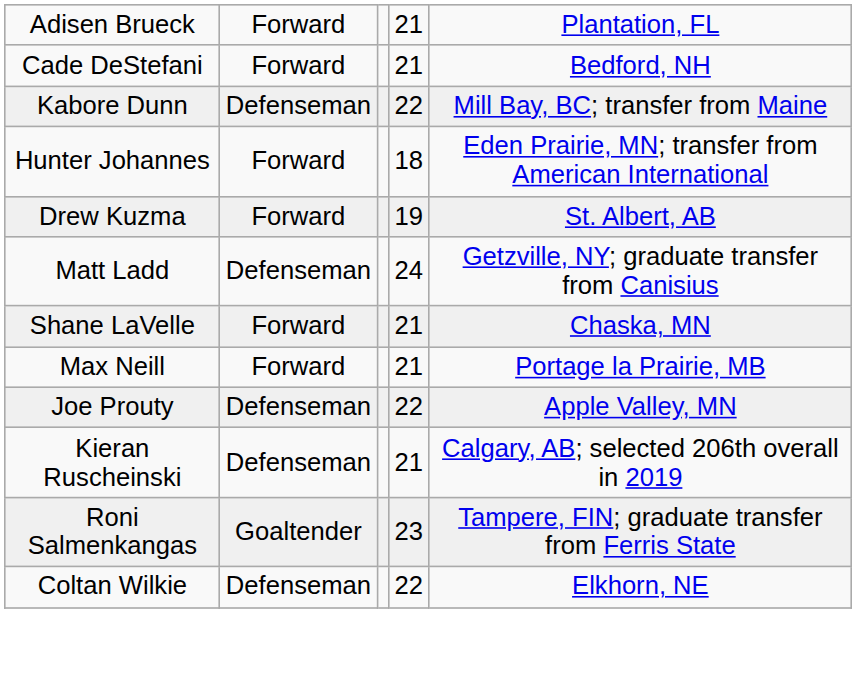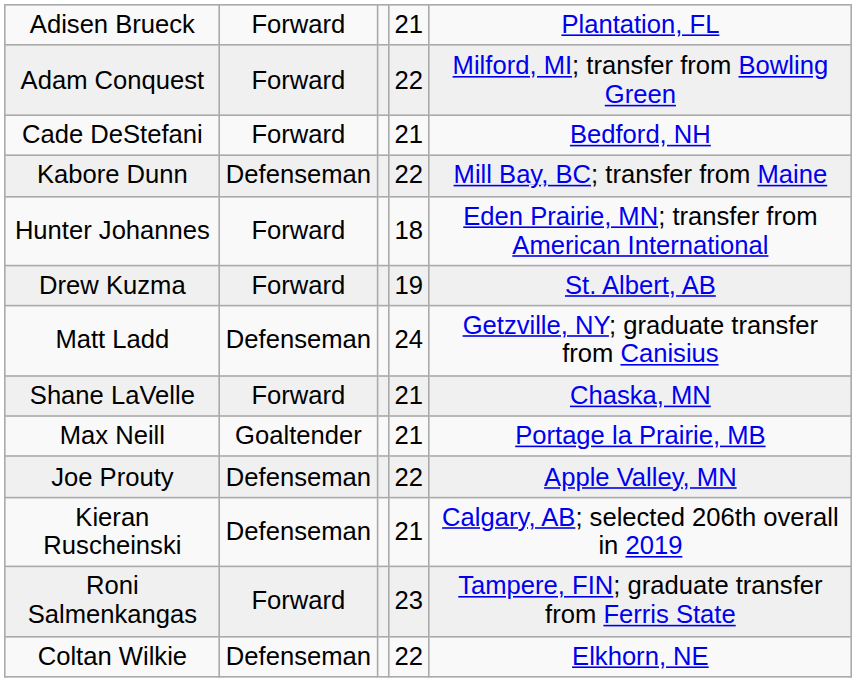 <table class="wikitable" width="60%">
 <tr align="center" bgcolor="">
 <td>Adisen Brueck</td>
 <td>Forward</td>
 <td></td>
 <td>21</td>
 <td><a href='#'>Plantation, FL</a></td>
+</tr>
+<tr align="center" bgcolor="f0f0f0">
+<td>Adam Conquest</td>
+<td>Forward</td>
+<td></td>
+<td>22</td>
+<td><a href='#'>Milford, MI</a>; transfer from <a href='#'>Bowling Green</a></td>
 </tr>
 <tr align="center" bgcolor="">
 <td>Cade DeStefani</td>
 <td>Forward</td>
 <td></td>
 <td>21</td>
 <td><a href='#'>Bedford, NH</a></td>
 </tr>
 <tr align="center" bgcolor="f0f0f0">
 <td>Kabore Dunn</td>
 <td>Defenseman</td>
 <td></td>
 <td>22</td>
 <td><a href='#'>Mill Bay, BC</a>; transfer from <a href='#'>Maine</a></td>
 </tr>
 <tr align="center" bgcolor="">
 <td>Hunter Johannes</td>
 <td>Forward</td>
 <td></td>
 <td>18</td>
 <td><a href='#'>Eden Prairie, MN</a>; transfer from <a href='#'>American International</a></td>
 </tr>
 <tr align="center" bgcolor="f0f0f0">
 <td>Drew Kuzma</td>
 <td>Forward</td>
 <td></td>
 <td>19</td>
 <td><a href='#'>St. Albert, AB</a></td>
 </tr>
 <tr align="center" bgcolor="">
 <td>Matt Ladd</td>
 <td>Defenseman</td>
 <td></td>
 <td>24</td>
 <td><a href='#'>Getzville, NY</a>; graduate transfer from <a href='#'>Canisius</a></td>
 </tr>
 <tr align="center" bgcolor="f0f0f0">
 <td>Shane LaVelle</td>
 <td>Forward</td>
 <td></td>
 <td>21</td>
 <td><a href='#'>Chaska, MN</a></td>
 </tr>
 <tr align="center" bgcolor="">
 <td>Max Neill</td>
-<td>Forward</td>
+<td>Goaltender</td>
 <td></td>
 <td>21</td>
 <td><a href='#'>Portage la Prairie, MB</a></td>
 </tr>
 <tr align="center" bgcolor="f0f0f0">
 <td>Joe Prouty</td>
 <td>Defenseman</td>
 <td></td>
 <td>22</td>
 <td><a href='#'>Apple Valley, MN</a></td>
 </tr>
 <tr align="center" bgcolor="">
 <td>Kieran Ruscheinski</td>
 <td>Defenseman</td>
 <td></td>
 <td>21</td>
 <td><a href='#'>Calgary, AB</a>; selected 206th overall in <a href='#'>2019</a></td>
 </tr>
 <tr align="center" bgcolor="f0f0f0">
 <td>Roni Salmenkangas</td>
-<td>Goaltender</td>
+<td>Forward</td>
 <td></td>
 <td>23</td>
 <td><a href='#'>Tampere, FIN</a>; graduate transfer from <a href='#'>Ferris State</a></td>
 </tr>
 <tr align="center" bgcolor="">
 <td>Coltan Wilkie</td>
 <td>Defenseman</td>
 <td></td>
 <td>22</td>
 <td><a href='#'>Elkhorn, NE</a></td>
 </tr>
 </table>
